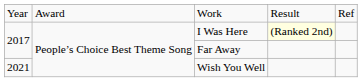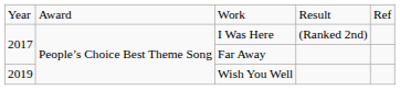 <table class="wikitable">
 <tr>
 <td>Year</td>
 <td>Award</td>
 <td>Work</td>
 <td>Result</td>
 <td>Ref</td>
 </tr>
 <tr>
 <td rowspan="2">2017</td>
 <td rowspan="3">People’s Choice Best Theme Song</td>
 <td>I Was Here</td>
-<td style="background: lightyellow;"> (Ranked 2nd)</td>
+<td> (Ranked 2nd)</td>
 <td></td>
 </tr>
 <tr>
 <td>Far Away</td>
 <td></td>
 <td></td>
 </tr>
 <tr>
-<td>2021</td>
+<td>2019</td>
 <td>Wish You Well</td>
 <td></td>
 <td></td>
 </tr>
 </table>
